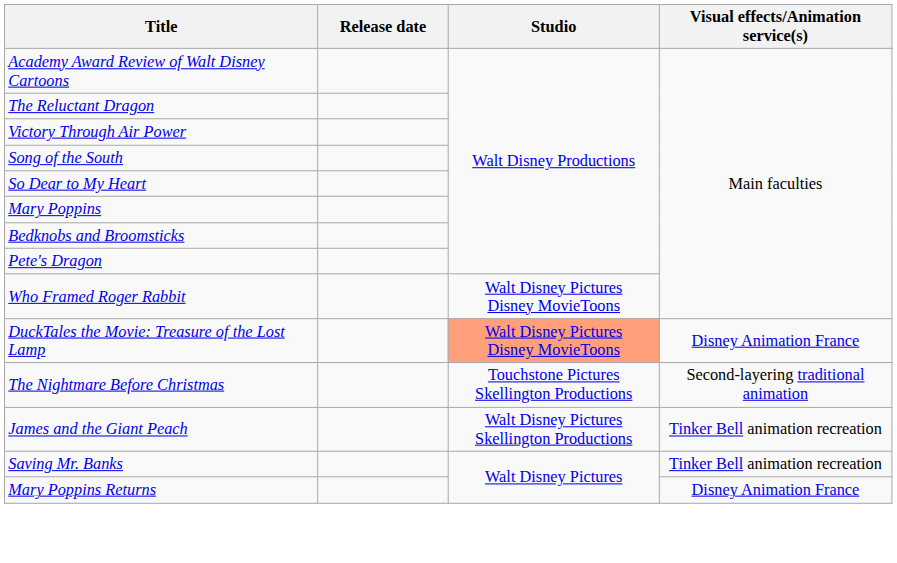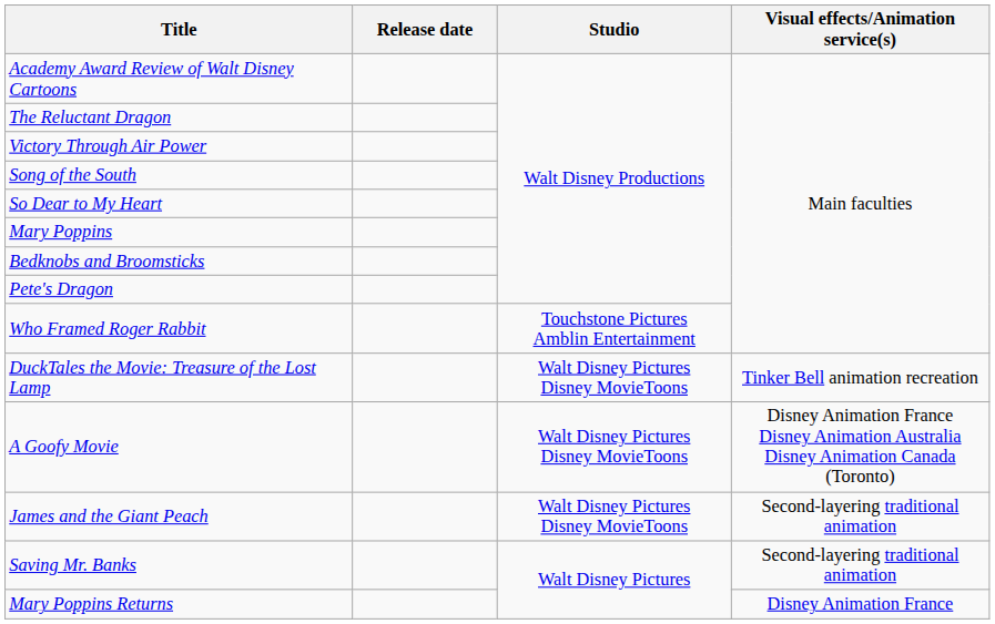 <table class="sortable wikitable" style="text-align:center;">
 <tr>
 <th style="width:300px;">Title</th>
 <th style="width:120px;">Release date</th>
 <th style="width:200px;">Studio</th>
 <th style="width:220px;">Visual effects/Animation service(s)</th>
 </tr>
 <tr>
 <td style="text-align:left;"><em><a href='#'>Academy Award Review of Walt Disney Cartoons</a></em></td>
 <td align="right"></td>
 <td rowspan="8"><a href='#'>Walt Disney Productions</a></td>
 <td rowspan="9">Main faculties</td>
 </tr>
 <tr>
 <td style="text-align:left;"><em><a href='#'>The Reluctant Dragon</a></em></td>
 <td align="right"></td>
 </tr>
 <tr>
 <td style="text-align:left;"><em><a href='#'>Victory Through Air Power</a></em></td>
 <td align="right"></td>
 </tr>
 <tr>
 <td style="text-align:left;"><em><a href='#'>Song of the South</a></em></td>
 <td align="right"></td>
 </tr>
 <tr>
 <td style="text-align:left;"><em><a href='#'>So Dear to My Heart</a></em></td>
 <td align="right"></td>
 </tr>
 <tr>
 <td style="text-align:left;"><em><a href='#'>Mary Poppins</a></em></td>
 <td align="right"></td>
 </tr>
 <tr>
 <td style="text-align:left;"><em><a href='#'>Bedknobs and Broomsticks</a></em></td>
 <td align="right"></td>
 </tr>
 <tr>
 <td style="text-align:left;"><em><a href='#'>Pete's Dragon</a></em></td>
 <td align="right"></td>
 </tr>
 <tr>
 <td style="text-align:left;"><em><a href='#'>Who Framed Roger Rabbit</a></em></td>
 <td align="right"></td>
-<td><a href='#'>Walt Disney Pictures</a><br><a href='#'>Disney MovieToons</a></td>
+<td><a href='#'>Touchstone Pictures</a><br><a href='#'>Amblin Entertainment</a></td>
 </tr>
 <tr>
 <td style="text-align:left;"><em><a href='#'>DuckTales the Movie: Treasure of the Lost Lamp</a></em></td>
 <td align="right"></td>
-<td style="background: lightsalmon;"><a href='#'>Walt Disney Pictures</a><br><a href='#'>Disney MovieToons</a></td>
-<td><a href='#'>Disney Animation France</a></td>
+<td><a href='#'>Walt Disney Pictures</a><br><a href='#'>Disney MovieToons</a></td>
+<td><a href='#'>Tinker Bell</a> animation recreation</td>
 </tr>
 <tr>
-<td style="text-align:left;"><em><a href='#'>The Nightmare Before Christmas</a></em></td>
+<td style="text-align:left;"><em><a href='#'>A Goofy Movie</a></em></td>
 <td align="right"></td>
-<td><a href='#'>Touchstone Pictures</a><br><a href='#'>Skellington Productions</a></td>
-<td>Second-layering <a href='#'>traditional animation</a></td>
+<td><a href='#'>Walt Disney Pictures</a><br><a href='#'>Disney MovieToons</a></td>
+<td>Disney Animation France<br><a href='#'>Disney Animation Australia</a><br><a href='#'>Disney Animation Canada</a> (Toronto)</td>
 </tr>
 <tr>
 <td style="text-align:left;"><em><a href='#'>James and the Giant Peach</a></em></td>
 <td align="right"></td>
-<td><a href='#'>Walt Disney Pictures</a><br><a href='#'>Skellington Productions</a></td>
-<td><a href='#'>Tinker Bell</a> animation recreation</td>
+<td><a href='#'>Walt Disney Pictures</a><br><a href='#'>Disney MovieToons</a></td>
+<td>Second-layering <a href='#'>traditional animation</a></td>
 </tr>
 <tr>
 <td style="text-align:left;"><em><a href='#'>Saving Mr. Banks</a></em></td>
 <td align="right"></td>
 <td rowspan="2"><a href='#'>Walt Disney Pictures</a></td>
-<td><a href='#'>Tinker Bell</a> animation recreation</td>
+<td>Second-layering <a href='#'>traditional animation</a></td>
 </tr>
 <tr>
 <td style="text-align:left;"><em><a href='#'>Mary Poppins Returns</a></em></td>
 <td align="right"></td>
 <td><a href='#'>Disney Animation France</a></td>
 </tr>
 </table>
